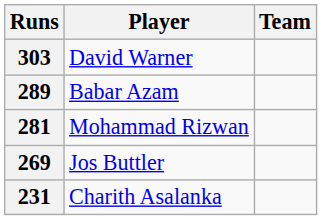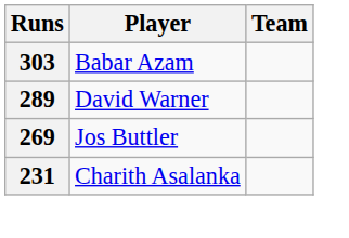 <table class="wikitable">
 <tr>
 <th>Runs</th>
 <th>Player</th>
 <th>Team</th>
 </tr>
 <tr>
 <th>303</th>
-<td><a href='#'>David Warner</a></td>
+<td><a href='#'>Babar Azam</a></td>
 <td></td>
 </tr>
 <tr>
 <th>289</th>
-<td><a href='#'>Babar Azam</a></td>
-<td></td>
-</tr>
-<tr>
-<th>281</th>
-<td><a href='#'>Mohammad Rizwan</a></td>
+<td><a href='#'>David Warner</a></td>
 <td></td>
 </tr>
 <tr>
 <th>269</th>
 <td><a href='#'>Jos Buttler</a></td>
 <td></td>
 </tr>
 <tr>
 <th>231</th>
 <td><a href='#'>Charith Asalanka</a></td>
 <td></td>
 </tr>
 </table>
